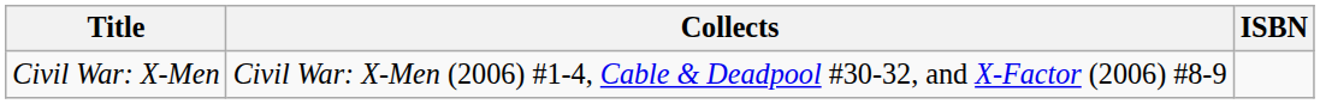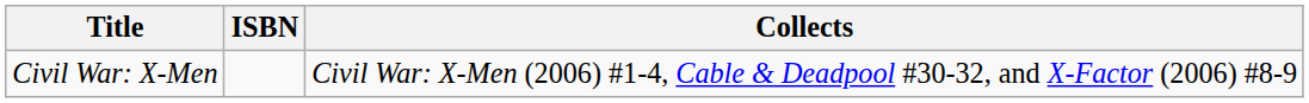 <table class="wikitable">
 <tr>
 <th>Title</th>
+<th>ISBN</th>
 <th>Collects</th>
-<th>ISBN</th>
 </tr>
 <tr>
 <td><em>Civil War: X-Men</em></td>
+<td></td>
 <td><em>Civil War: X-Men</em> (2006) #1-4, <em><a href='#'>Cable & Deadpool</a></em> #30-32, and <em><a href='#'>X-Factor</a></em> (2006) #8-9</td>
-<td></td>
 </tr>
 </table>
